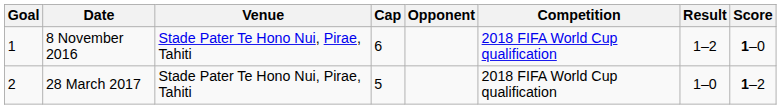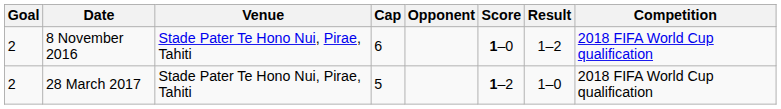 <table class="wikitable plainrowheaders sortable">
 <tr>
 <th>Goal</th>
 <th>Date</th>
 <th>Venue</th>
 <th>Cap</th>
 <th>Opponent</th>
+<th>Score</th>
+<th>Result</th>
 <th>Competition</th>
-<th>Result</th>
-<th>Score</th>
 </tr>
 <tr>
-<td>1</td>
+<td>2</td>
 <td>8 November 2016</td>
 <td><a href='#'>Stade Pater Te Hono Nui</a>, <a href='#'>Pirae</a>, Tahiti</td>
 <td>6</td>
 <td></td>
+<td align=center><strong>1</strong>–0</td>
+<td align=center>1–2</td>
 <td><a href='#'>2018 FIFA World Cup qualification</a></td>
-<td align=center>1–2</td>
-<td align=center><strong>1</strong>–0</td>
 </tr>
 <tr>
 <td>2</td>
 <td>28 March 2017</td>
 <td>Stade Pater Te Hono Nui, Pirae, Tahiti</td>
 <td>5</td>
 <td></td>
+<td align=center><strong>1</strong>–2</td>
+<td align=center>1–0</td>
 <td>2018 FIFA World Cup qualification</td>
-<td align=center>1–0</td>
-<td align=center><strong>1</strong>–2</td>
 </tr>
 </table>
